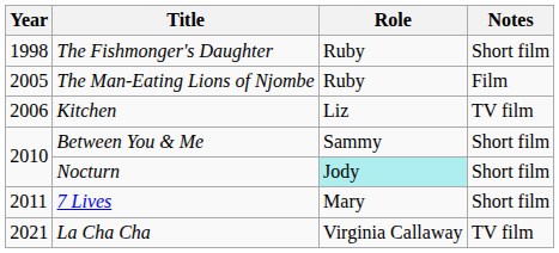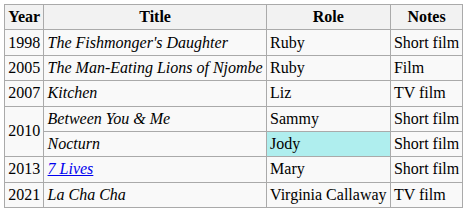 <table class="wikitable sortable">
 <tr>
 <th>Year</th>
 <th>Title</th>
 <th>Role</th>
 <th class="unsortable">Notes</th>
 </tr>
 <tr>
 <td>1998</td>
 <td><em>The Fishmonger's Daughter</em></td>
 <td>Ruby</td>
 <td>Short film</td>
 </tr>
 <tr>
 <td>2005</td>
 <td><em>The Man-Eating Lions of Njombe</em></td>
 <td>Ruby</td>
 <td>Film</td>
 </tr>
 <tr>
-<td>2006</td>
+<td>2007</td>
 <td><em>Kitchen</em></td>
 <td>Liz</td>
 <td>TV film</td>
 </tr>
 <tr>
 <td rowspan=2>2010</td>
 <td><em>Between You & Me</em></td>
 <td>Sammy</td>
 <td>Short film</td>
 </tr>
 <tr>
 <td><em>Nocturn</em></td>
 <td style="background: paleturquoise;">Jody</td>
 <td>Short film</td>
 </tr>
 <tr>
-<td>2011</td>
+<td>2013</td>
 <td><em><a href='#'>7 Lives</a></em></td>
 <td>Mary</td>
 <td>Short film</td>
 </tr>
 <tr>
 <td>2021</td>
 <td><em>La Cha Cha</em></td>
 <td>Virginia Callaway</td>
 <td>TV film</td>
 </tr>
 <tr>
 </tr>
 </table>
